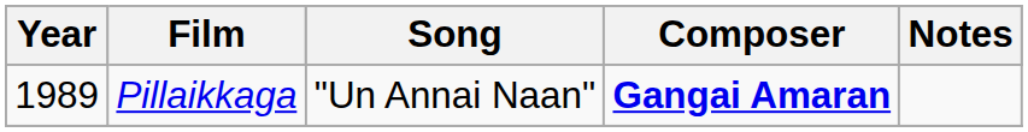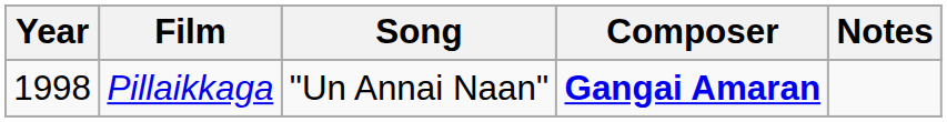 <table class="wikitable sortable">
 <tr style="background:#000;">
 <th>Year</th>
 <th>Film</th>
 <th>Song</th>
 <th>Composer</th>
 <th class=unsortable>Notes</th>
 </tr>
 <tr>
-<td>1989</td>
+<td>1998</td>
 <td><em><a href='#'>Pillaikkaga</a></em></td>
 <td>"Un Annai Naan"</td>
 <td><strong><a href='#'>Gangai Amaran</a></strong></td>
 <td></td>
 </tr>
 <tr>
 </tr>
 </table>
